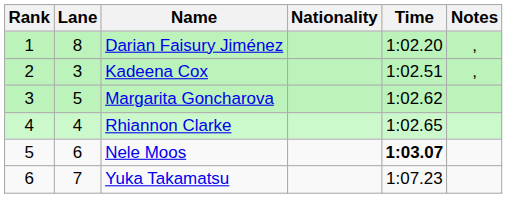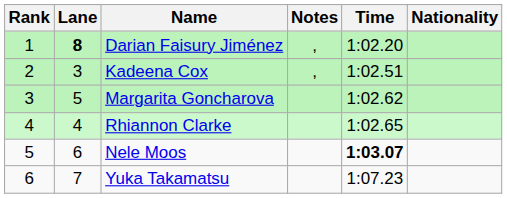 <table class="wikitable sortable" style="text-align:center">
 <tr>
 <th>Rank</th>
 <th>Lane</th>
 <th>Name</th>
+<th>Notes</th>
+<th>Time</th>
 <th>Nationality</th>
-<th>Time</th>
-<th>Notes</th>
 </tr>
 <tr bgcolor=bbf3bb>
 <td>1</td>
-<td>8</td>
+<td><strong>8</strong></td>
 <td align="left"><a href='#'>Darian Faisury Jiménez</a></td>
+<td>, </td>
+<td>1:02.20</td>
 <td align="left"></td>
-<td>1:02.20</td>
-<td>, </td>
 </tr>
 <tr bgcolor=bbf3bb>
 <td>2</td>
 <td>3</td>
 <td align="left"><a href='#'>Kadeena Cox</a></td>
+<td>, </td>
+<td>1:02.51</td>
 <td align="left"></td>
-<td>1:02.51</td>
-<td>, </td>
 </tr>
 <tr bgcolor=bbf3bb>
 <td>3</td>
 <td>5</td>
 <td align="left"><a href='#'>Margarita Goncharova</a></td>
+<td></td>
+<td>1:02.62</td>
 <td align="left"></td>
-<td>1:02.62</td>
-<td></td>
 </tr>
 <tr bgcolor=ccf9cc>
 <td>4</td>
 <td>4</td>
 <td align="left"><a href='#'>Rhiannon Clarke</a></td>
+<td></td>
+<td>1:02.65</td>
 <td align="left"></td>
-<td>1:02.65</td>
-<td></td>
 </tr>
 <tr>
 <td>5</td>
 <td>6</td>
 <td align="left"><a href='#'>Nele Moos</a></td>
+<td></td>
+<td><strong>1:03.07</strong></td>
 <td align="left"></td>
-<td><strong>1:03.07</strong></td>
-<td></td>
 </tr>
 <tr>
 <td>6</td>
 <td>7</td>
 <td align="left"><a href='#'>Yuka Takamatsu</a></td>
+<td></td>
+<td>1:07.23</td>
 <td align="left"></td>
-<td>1:07.23</td>
-<td></td>
 </tr>
 </table>
